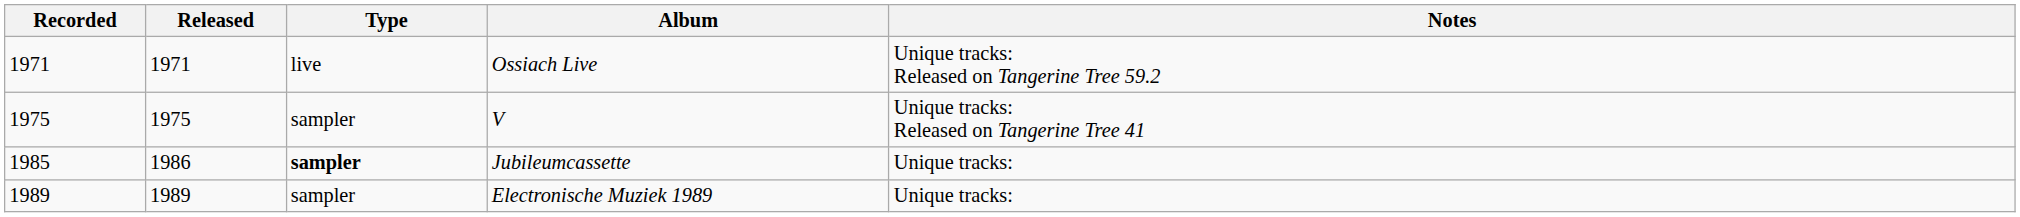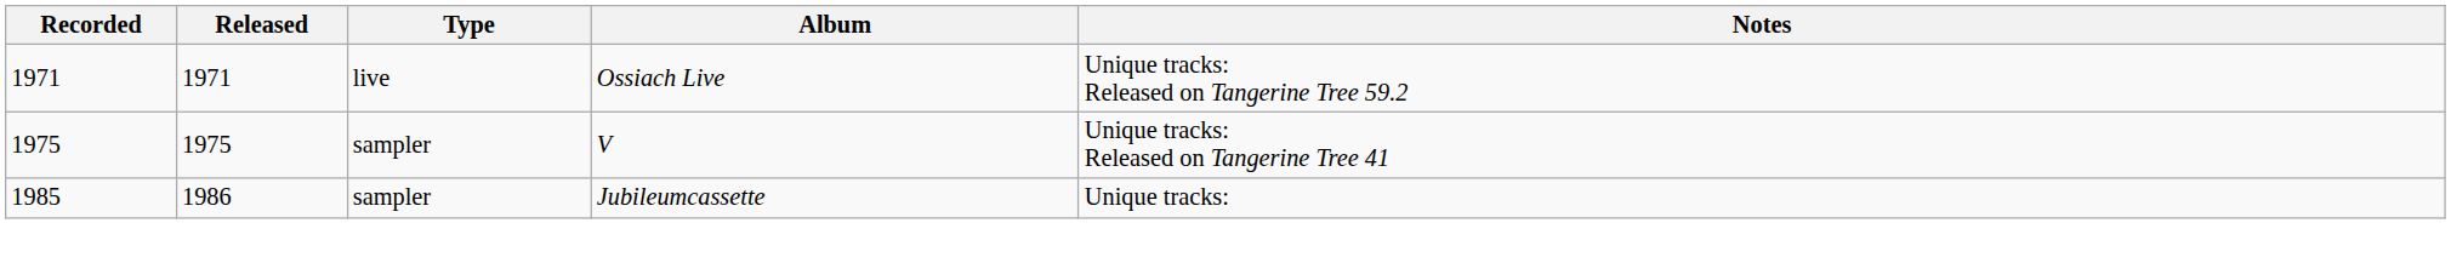 <table class="wikitable sortable" style="width:100%">
 <tr>
 <th style="width:7%">Recorded</th>
 <th style="width:7%">Released</th>
 <th style="width:10%">Type</th>
 <th style="width:20%">Album</th>
 <th>Notes</th>
 </tr>
 <tr>
 <td>1971</td>
 <td>1971</td>
 <td>live</td>
 <td><em>Ossiach Live</em></td>
 <td>Unique tracks:<br>Released on <em>Tangerine Tree 59.2</em></td>
 </tr>
 <tr>
 <td>1975</td>
 <td>1975</td>
 <td>sampler</td>
 <td><em>V</em></td>
 <td>Unique tracks:<br>Released on <em>Tangerine Tree 41</em></td>
 </tr>
 <tr>
 <td>1985</td>
 <td>1986</td>
-<td><strong>sampler</strong></td>
+<td>sampler</td>
 <td><em>Jubileumcassette</em></td>
 <td>Unique tracks:</td>
 </tr>
-<tr>
-<td>1989</td>
-<td>1989</td>
-<td>sampler</td>
-<td><em>Electronische Muziek 1989</em></td>
-<td>Unique tracks:</td>
-</tr>
 </table>
